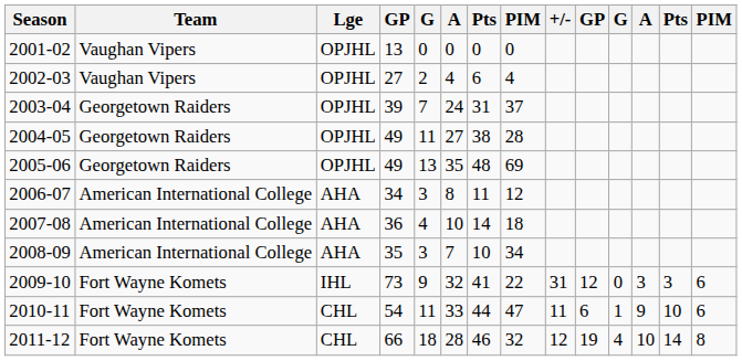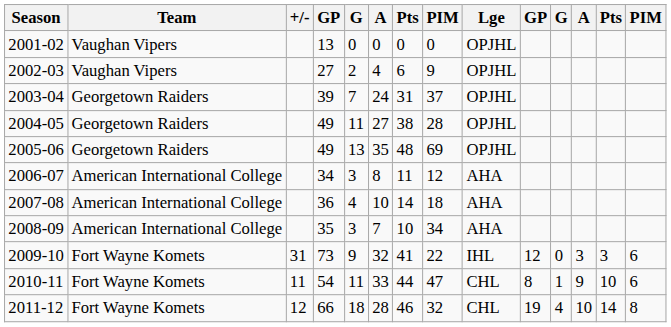 <table class="wikitable sortable">
 <tr>
 <th>Season<span></span></th>
 <th>Team<span></span></th>
-<th>Lge<span></span></th>
+<th>+/-<span></span></th>
 <th>GP<span></span></th>
 <th>G<span></span></th>
 <th>A<span></span></th>
 <th>Pts<span></span></th>
 <th>PIM<span></span></th>
-<th>+/-<span></span></th>
+<th>Lge<span></span></th>
 <th>GP<span></span></th>
 <th>G<span></span></th>
 <th>A<span></span></th>
 <th>Pts<span></span></th>
 <th>PIM<span></span></th>
 </tr>
 <tr>
 <td>2001-02</td>
 <td>Vaughan Vipers</td>
-<td>OPJHL</td>
+<td></td>
 <td>13</td>
 <td>0</td>
 <td>0</td>
 <td>0</td>
 <td>0</td>
-<td></td>
+<td>OPJHL</td>
 <td></td>
 <td></td>
 <td></td>
 <td></td>
 <td></td>
 </tr>
 <tr>
 <td>2002-03</td>
 <td>Vaughan Vipers</td>
-<td>OPJHL</td>
+<td></td>
 <td>27</td>
 <td>2</td>
 <td>4</td>
 <td>6</td>
-<td>4</td>
-<td></td>
+<td>9</td>
+<td>OPJHL</td>
 <td></td>
 <td></td>
 <td></td>
 <td></td>
 <td></td>
 </tr>
 <tr>
 <td>2003-04</td>
 <td>Georgetown Raiders</td>
-<td>OPJHL</td>
+<td></td>
 <td>39</td>
 <td>7</td>
 <td>24</td>
 <td>31</td>
 <td>37</td>
-<td></td>
+<td>OPJHL</td>
 <td></td>
 <td></td>
 <td></td>
 <td></td>
 <td></td>
 </tr>
 <tr>
 <td>2004-05</td>
 <td>Georgetown Raiders</td>
-<td>OPJHL</td>
+<td></td>
 <td>49</td>
 <td>11</td>
 <td>27</td>
 <td>38</td>
 <td>28</td>
-<td></td>
+<td>OPJHL</td>
 <td></td>
 <td></td>
 <td></td>
 <td></td>
 <td></td>
 </tr>
 <tr>
 <td>2005-06</td>
 <td>Georgetown Raiders</td>
-<td>OPJHL</td>
+<td></td>
 <td>49</td>
 <td>13</td>
 <td>35</td>
 <td>48</td>
 <td>69</td>
-<td></td>
+<td>OPJHL</td>
 <td></td>
 <td></td>
 <td></td>
 <td></td>
 <td></td>
 </tr>
 <tr>
 <td>2006-07</td>
 <td>American International College</td>
-<td>AHA</td>
+<td></td>
 <td>34</td>
 <td>3</td>
 <td>8</td>
 <td>11</td>
 <td>12</td>
-<td></td>
+<td>AHA</td>
 <td></td>
 <td></td>
 <td></td>
 <td></td>
 <td></td>
 </tr>
 <tr>
 <td>2007-08</td>
 <td>American International College</td>
-<td>AHA</td>
+<td></td>
 <td>36</td>
 <td>4</td>
 <td>10</td>
 <td>14</td>
 <td>18</td>
-<td></td>
+<td>AHA</td>
 <td></td>
 <td></td>
 <td></td>
 <td></td>
 <td></td>
 </tr>
 <tr>
 <td>2008-09</td>
 <td>American International College</td>
-<td>AHA</td>
+<td></td>
 <td>35</td>
 <td>3</td>
 <td>7</td>
 <td>10</td>
 <td>34</td>
-<td></td>
+<td>AHA</td>
 <td></td>
 <td></td>
 <td></td>
 <td></td>
 <td></td>
 </tr>
 <tr>
 <td>2009-10</td>
 <td>Fort Wayne Komets</td>
-<td>IHL</td>
+<td>31</td>
 <td>73</td>
 <td>9</td>
 <td>32</td>
 <td>41</td>
 <td>22</td>
-<td>31</td>
+<td>IHL</td>
 <td>12</td>
 <td>0</td>
 <td>3</td>
 <td>3</td>
 <td>6</td>
 </tr>
 <tr>
 <td>2010-11</td>
 <td>Fort Wayne Komets</td>
-<td>CHL</td>
+<td>11</td>
 <td>54</td>
 <td>11</td>
 <td>33</td>
 <td>44</td>
 <td>47</td>
-<td>11</td>
-<td>6</td>
+<td>CHL</td>
+<td>8</td>
 <td>1</td>
 <td>9</td>
 <td>10</td>
 <td>6</td>
 </tr>
 <tr>
 <td>2011-12</td>
 <td>Fort Wayne Komets</td>
-<td>CHL</td>
+<td>12</td>
 <td>66</td>
 <td>18</td>
 <td>28</td>
 <td>46</td>
 <td>32</td>
-<td>12</td>
+<td>CHL</td>
 <td>19</td>
 <td>4</td>
 <td>10</td>
 <td>14</td>
 <td>8</td>
 </tr>
 </table>
